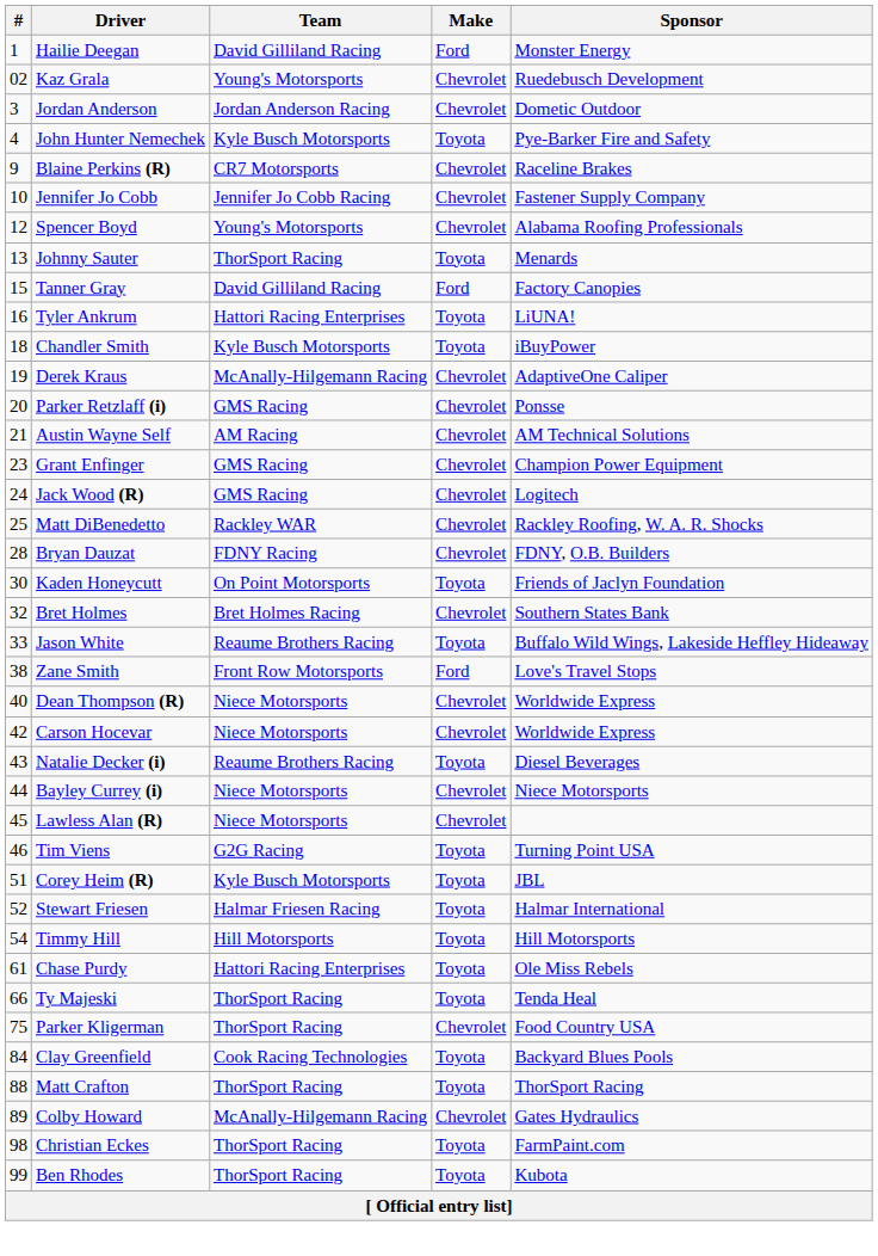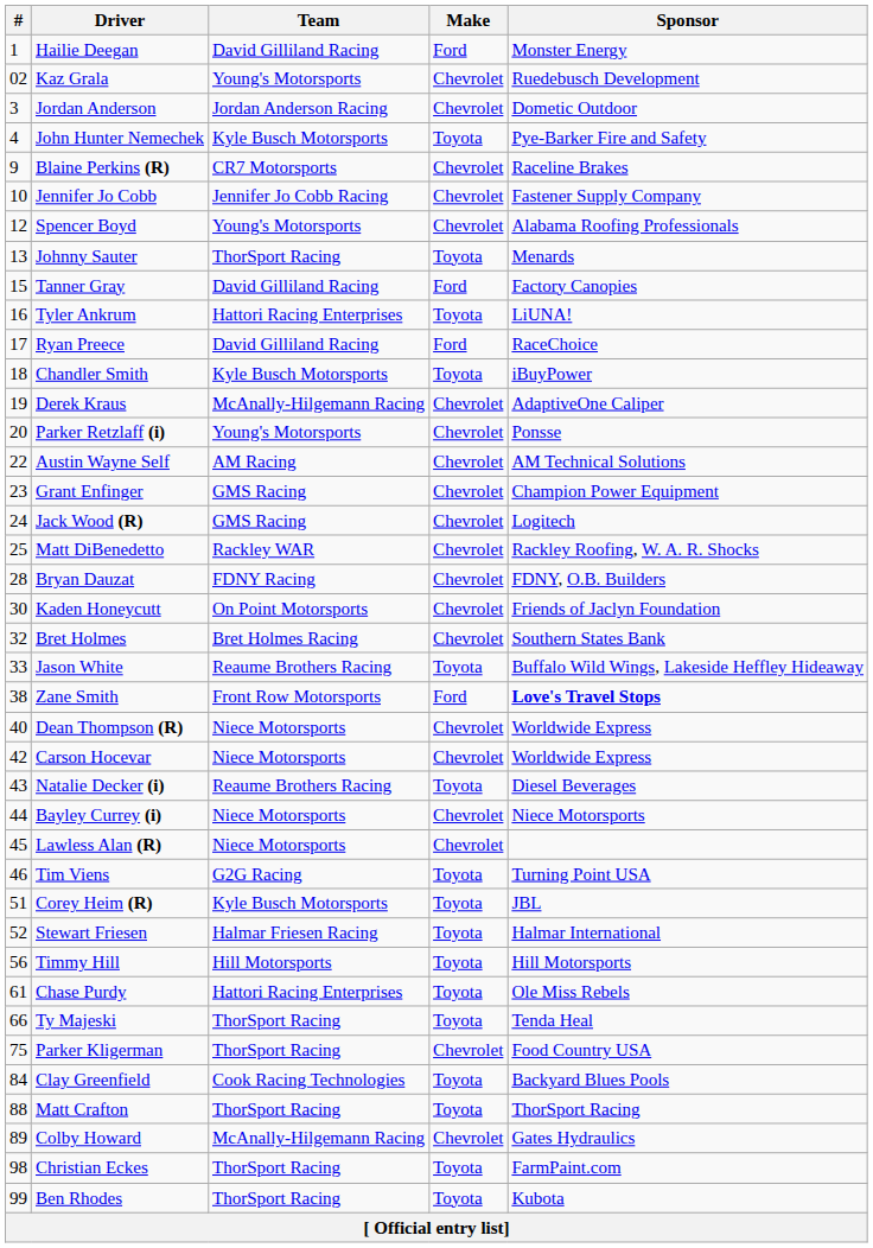 <table class="wikitable" style="font-size:95%">
 <tr>
 <th>#</th>
 <th>Driver</th>
 <th>Team</th>
 <th>Make</th>
 <th>Sponsor</th>
 </tr>
 <tr>
 <td>1</td>
 <td><a href='#'>Hailie Deegan</a></td>
 <td><a href='#'>David Gilliland Racing</a></td>
 <td><a href='#'>Ford</a></td>
 <td><a href='#'>Monster Energy</a></td>
 </tr>
 <tr>
 <td>02</td>
 <td><a href='#'>Kaz Grala</a></td>
 <td><a href='#'>Young's Motorsports</a></td>
 <td><a href='#'>Chevrolet</a></td>
 <td><a href='#'>Ruedebusch Development</a></td>
 </tr>
 <tr>
 <td>3</td>
 <td><a href='#'>Jordan Anderson</a></td>
 <td><a href='#'>Jordan Anderson Racing</a></td>
 <td><a href='#'>Chevrolet</a></td>
 <td><a href='#'>Dometic Outdoor</a></td>
 </tr>
 <tr>
 <td>4</td>
 <td nowrap><a href='#'>John Hunter Nemechek</a></td>
 <td><a href='#'>Kyle Busch Motorsports</a></td>
 <td><a href='#'>Toyota</a></td>
 <td><a href='#'>Pye-Barker Fire and Safety</a></td>
 </tr>
 <tr>
 <td>9</td>
 <td><a href='#'>Blaine Perkins</a> <strong>(R)</strong></td>
 <td><a href='#'>CR7 Motorsports</a></td>
 <td><a href='#'>Chevrolet</a></td>
 <td><a href='#'>Raceline Brakes</a></td>
 </tr>
 <tr>
 <td>10</td>
 <td><a href='#'>Jennifer Jo Cobb</a></td>
 <td><a href='#'>Jennifer Jo Cobb Racing</a></td>
 <td><a href='#'>Chevrolet</a></td>
 <td><a href='#'>Fastener Supply Company</a></td>
 </tr>
 <tr>
 <td>12</td>
 <td><a href='#'>Spencer Boyd</a></td>
 <td><a href='#'>Young's Motorsports</a></td>
 <td><a href='#'>Chevrolet</a></td>
 <td><a href='#'>Alabama Roofing Professionals</a></td>
 </tr>
 <tr>
 <td>13</td>
 <td><a href='#'>Johnny Sauter</a></td>
 <td><a href='#'>ThorSport Racing</a></td>
 <td><a href='#'>Toyota</a></td>
 <td><a href='#'>Menards</a></td>
 </tr>
 <tr>
 <td>15</td>
 <td><a href='#'>Tanner Gray</a></td>
 <td><a href='#'>David Gilliland Racing</a></td>
 <td><a href='#'>Ford</a></td>
 <td><a href='#'>Factory Canopies</a></td>
 </tr>
 <tr>
 <td>16</td>
 <td><a href='#'>Tyler Ankrum</a></td>
 <td><a href='#'>Hattori Racing Enterprises</a></td>
 <td><a href='#'>Toyota</a></td>
 <td><a href='#'>LiUNA!</a></td>
 </tr>
 <tr>
+<td>17</td>
+<td><a href='#'>Ryan Preece</a></td>
+<td><a href='#'>David Gilliland Racing</a></td>
+<td><a href='#'>Ford</a></td>
+<td><a href='#'>RaceChoice</a></td>
+</tr>
+<tr>
 <td>18</td>
 <td><a href='#'>Chandler Smith</a></td>
 <td><a href='#'>Kyle Busch Motorsports</a></td>
 <td><a href='#'>Toyota</a></td>
 <td><a href='#'>iBuyPower</a></td>
 </tr>
 <tr>
 <td>19</td>
 <td><a href='#'>Derek Kraus</a></td>
 <td nowrap><a href='#'>McAnally-Hilgemann Racing</a></td>
 <td><a href='#'>Chevrolet</a></td>
 <td><a href='#'>AdaptiveOne Caliper</a></td>
 </tr>
 <tr>
 <td>20</td>
 <td><a href='#'>Parker Retzlaff</a> <strong>(i)</strong></td>
-<td><a href='#'>GMS Racing</a></td>
+<td><a href='#'>Young's Motorsports</a></td>
 <td><a href='#'>Chevrolet</a></td>
 <td><a href='#'>Ponsse</a></td>
 </tr>
 <tr>
-<td>21</td>
+<td>22</td>
 <td><a href='#'>Austin Wayne Self</a></td>
 <td><a href='#'>AM Racing</a></td>
 <td><a href='#'>Chevrolet</a></td>
 <td nowrap><a href='#'>AM Technical Solutions</a></td>
 </tr>
 <tr>
 <td>23</td>
 <td><a href='#'>Grant Enfinger</a></td>
 <td><a href='#'>GMS Racing</a></td>
 <td><a href='#'>Chevrolet</a></td>
 <td><a href='#'>Champion Power Equipment</a></td>
 </tr>
 <tr>
 <td>24</td>
 <td><a href='#'>Jack Wood</a> <strong>(R)</strong></td>
 <td><a href='#'>GMS Racing</a></td>
 <td><a href='#'>Chevrolet</a></td>
 <td><a href='#'>Logitech</a></td>
 </tr>
 <tr>
 <td>25</td>
 <td><a href='#'>Matt DiBenedetto</a></td>
 <td><a href='#'>Rackley WAR</a></td>
 <td><a href='#'>Chevrolet</a></td>
 <td><a href='#'>Rackley Roofing</a>, <a href='#'>W. A. R. Shocks</a></td>
 </tr>
 <tr>
 <td>28</td>
 <td><a href='#'>Bryan Dauzat</a></td>
 <td><a href='#'>FDNY Racing</a></td>
 <td><a href='#'>Chevrolet</a></td>
 <td><a href='#'>FDNY</a>, <a href='#'>O.B. Builders</a></td>
 </tr>
 <tr>
 <td>30</td>
 <td><a href='#'>Kaden Honeycutt</a></td>
 <td><a href='#'>On Point Motorsports</a></td>
-<td><a href='#'>Toyota</a></td>
+<td><a href='#'>Chevrolet</a></td>
 <td><a href='#'>Friends of Jaclyn Foundation</a></td>
 </tr>
 <tr>
 <td>32</td>
 <td><a href='#'>Bret Holmes</a></td>
 <td><a href='#'>Bret Holmes Racing</a></td>
 <td><a href='#'>Chevrolet</a></td>
 <td><a href='#'>Southern States Bank</a></td>
 </tr>
 <tr>
 <td>33</td>
 <td><a href='#'>Jason White</a></td>
 <td><a href='#'>Reaume Brothers Racing</a></td>
 <td><a href='#'>Toyota</a></td>
 <td><a href='#'>Buffalo Wild Wings</a>, <a href='#'>Lakeside Heffley Hideaway</a></td>
 </tr>
 <tr>
 <td>38</td>
 <td><a href='#'>Zane Smith</a></td>
 <td><a href='#'>Front Row Motorsports</a></td>
 <td><a href='#'>Ford</a></td>
-<td><a href='#'>Love's Travel Stops</a></td>
+<td><strong><a href='#'>Love's Travel Stops</a></strong></td>
 </tr>
 <tr>
 <td>40</td>
 <td><a href='#'>Dean Thompson</a> <strong>(R)</strong></td>
 <td><a href='#'>Niece Motorsports</a></td>
 <td><a href='#'>Chevrolet</a></td>
 <td><a href='#'>Worldwide Express</a></td>
 </tr>
 <tr>
 <td>42</td>
 <td><a href='#'>Carson Hocevar</a></td>
 <td><a href='#'>Niece Motorsports</a></td>
 <td><a href='#'>Chevrolet</a></td>
 <td><a href='#'>Worldwide Express</a></td>
 </tr>
 <tr>
 <td>43</td>
 <td><a href='#'>Natalie Decker</a> <strong>(i)</strong></td>
 <td><a href='#'>Reaume Brothers Racing</a></td>
 <td><a href='#'>Toyota</a></td>
 <td><a href='#'>Diesel Beverages</a></td>
 </tr>
 <tr>
 <td>44</td>
 <td><a href='#'>Bayley Currey</a> <strong>(i)</strong></td>
 <td><a href='#'>Niece Motorsports</a></td>
 <td><a href='#'>Chevrolet</a></td>
 <td><a href='#'>Niece Motorsports</a></td>
 </tr>
 <tr>
 <td>45</td>
 <td><a href='#'>Lawless Alan</a> <strong>(R)</strong></td>
 <td><a href='#'>Niece Motorsports</a></td>
 <td><a href='#'>Chevrolet</a></td>
 <td></td>
 </tr>
 <tr>
 <td>46</td>
 <td><a href='#'>Tim Viens</a></td>
 <td><a href='#'>G2G Racing</a></td>
 <td><a href='#'>Toyota</a></td>
 <td><a href='#'>Turning Point USA</a></td>
 </tr>
 <tr>
 <td>51</td>
 <td><a href='#'>Corey Heim</a> <strong>(R)</strong></td>
 <td><a href='#'>Kyle Busch Motorsports</a></td>
 <td><a href='#'>Toyota</a></td>
 <td><a href='#'>JBL</a></td>
 </tr>
 <tr>
 <td>52</td>
 <td><a href='#'>Stewart Friesen</a></td>
 <td><a href='#'>Halmar Friesen Racing</a></td>
 <td><a href='#'>Toyota</a></td>
 <td><a href='#'>Halmar International</a></td>
 </tr>
 <tr>
-<td>54</td>
+<td>56</td>
 <td><a href='#'>Timmy Hill</a></td>
 <td><a href='#'>Hill Motorsports</a></td>
 <td><a href='#'>Toyota</a></td>
 <td><a href='#'>Hill Motorsports</a></td>
 </tr>
 <tr>
 <td>61</td>
 <td><a href='#'>Chase Purdy</a></td>
 <td><a href='#'>Hattori Racing Enterprises</a></td>
 <td><a href='#'>Toyota</a></td>
 <td><a href='#'>Ole Miss Rebels</a></td>
 </tr>
 <tr>
 <td>66</td>
 <td><a href='#'>Ty Majeski</a></td>
 <td><a href='#'>ThorSport Racing</a></td>
 <td><a href='#'>Toyota</a></td>
 <td><a href='#'>Tenda Heal</a></td>
 </tr>
 <tr>
 <td>75</td>
 <td><a href='#'>Parker Kligerman</a></td>
 <td><a href='#'>ThorSport Racing</a></td>
 <td><a href='#'>Chevrolet</a></td>
 <td><a href='#'>Food Country USA</a></td>
 </tr>
 <tr>
 <td>84</td>
 <td><a href='#'>Clay Greenfield</a></td>
 <td><a href='#'>Cook Racing Technologies</a></td>
 <td><a href='#'>Toyota</a></td>
 <td><a href='#'>Backyard Blues Pools</a></td>
 </tr>
 <tr>
 <td>88</td>
 <td><a href='#'>Matt Crafton</a></td>
 <td><a href='#'>ThorSport Racing</a></td>
 <td><a href='#'>Toyota</a></td>
 <td><a href='#'>ThorSport Racing</a></td>
 </tr>
 <tr>
 <td>89</td>
 <td><a href='#'>Colby Howard</a></td>
 <td><a href='#'>McAnally-Hilgemann Racing</a></td>
 <td><a href='#'>Chevrolet</a></td>
 <td><a href='#'>Gates Hydraulics</a></td>
 </tr>
 <tr>
 <td>98</td>
 <td><a href='#'>Christian Eckes</a></td>
 <td><a href='#'>ThorSport Racing</a></td>
 <td><a href='#'>Toyota</a></td>
 <td><a href='#'>FarmPaint.com</a></td>
 </tr>
 <tr>
 <td>99</td>
 <td><a href='#'>Ben Rhodes</a></td>
 <td><a href='#'>ThorSport Racing</a></td>
 <td><a href='#'>Toyota</a></td>
 <td><a href='#'>Kubota</a></td>
 </tr>
 <tr>
 <th colspan="5">[ Official entry list]</th>
 </tr>
 </table>
